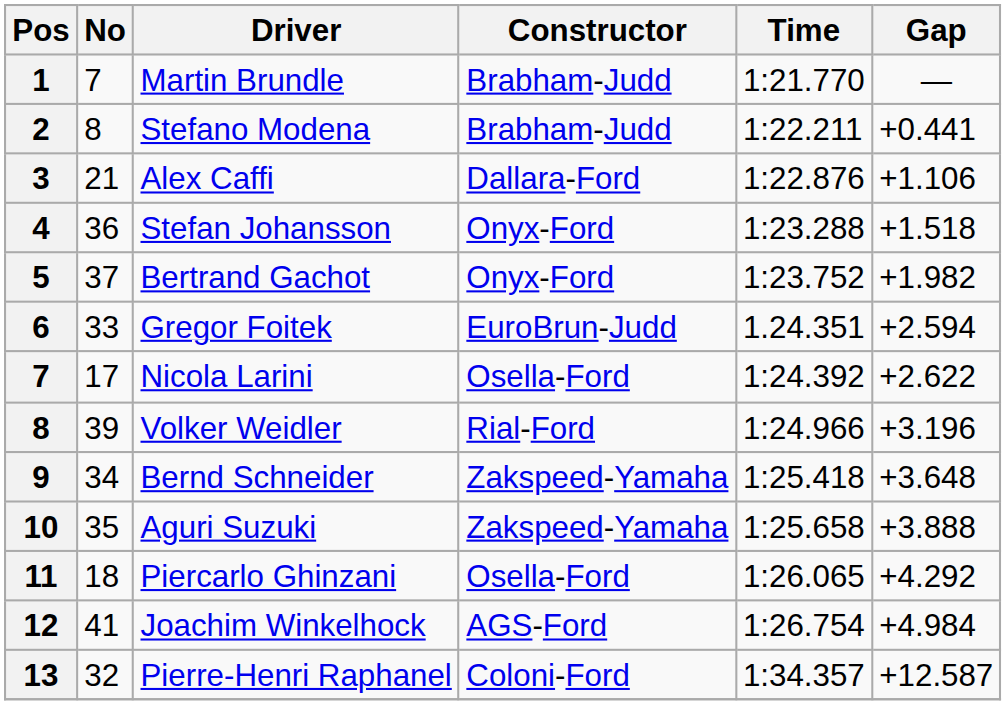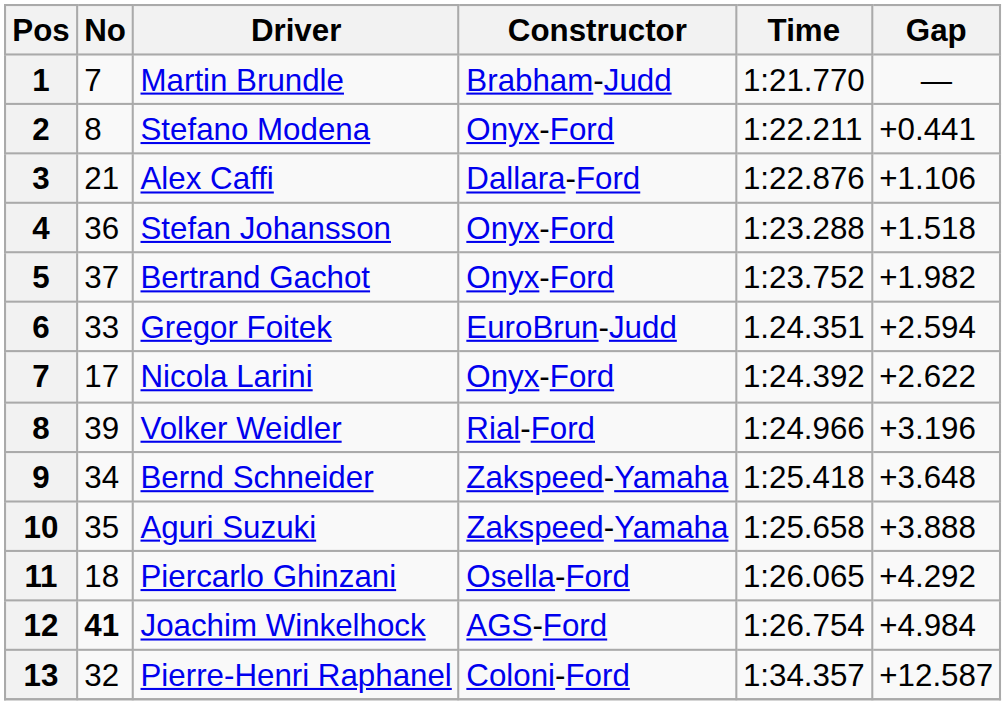 <table class="wikitable sortable" style="font-size: 95%;">
 <tr>
 <th>Pos</th>
 <th>No</th>
 <th>Driver</th>
 <th>Constructor</th>
 <th>Time</th>
 <th>Gap</th>
 </tr>
 <tr>
 <th>1</th>
 <td>7</td>
 <td> <a href='#'>Martin Brundle</a></td>
 <td><a href='#'>Brabham</a>-<a href='#'>Judd</a></td>
 <td>1:21.770</td>
 <td align="center">—</td>
 </tr>
 <tr>
 <th>2</th>
 <td>8</td>
 <td> <a href='#'>Stefano Modena</a></td>
-<td><a href='#'>Brabham</a>-<a href='#'>Judd</a></td>
+<td><a href='#'>Onyx</a>-<a href='#'>Ford</a></td>
 <td>1:22.211</td>
 <td>+0.441</td>
 </tr>
 <tr>
 <th>3</th>
 <td>21</td>
 <td> <a href='#'>Alex Caffi</a></td>
 <td><a href='#'>Dallara</a>-<a href='#'>Ford</a></td>
 <td>1:22.876</td>
 <td>+1.106</td>
 </tr>
 <tr>
 <th>4</th>
 <td>36</td>
 <td> <a href='#'>Stefan Johansson</a></td>
 <td><a href='#'>Onyx</a>-<a href='#'>Ford</a></td>
 <td>1:23.288</td>
 <td>+1.518</td>
 </tr>
 <tr>
 <th>5</th>
 <td>37</td>
 <td> <a href='#'>Bertrand Gachot</a></td>
 <td><a href='#'>Onyx</a>-<a href='#'>Ford</a></td>
 <td>1:23.752</td>
 <td>+1.982</td>
 </tr>
 <tr>
 <th>6</th>
 <td>33</td>
 <td> <a href='#'>Gregor Foitek</a></td>
 <td><a href='#'>EuroBrun</a>-<a href='#'>Judd</a></td>
 <td>1.24.351</td>
 <td>+2.594</td>
 </tr>
 <tr>
 <th>7</th>
 <td>17</td>
 <td> <a href='#'>Nicola Larini</a></td>
-<td><a href='#'>Osella</a>-<a href='#'>Ford</a></td>
+<td><a href='#'>Onyx</a>-<a href='#'>Ford</a></td>
 <td>1:24.392</td>
 <td>+2.622</td>
 </tr>
 <tr>
 <th>8</th>
 <td>39</td>
 <td> <a href='#'>Volker Weidler</a></td>
 <td><a href='#'>Rial</a>-<a href='#'>Ford</a></td>
 <td>1:24.966</td>
 <td>+3.196</td>
 </tr>
 <tr>
 <th>9</th>
 <td>34</td>
 <td> <a href='#'>Bernd Schneider</a></td>
 <td><a href='#'>Zakspeed</a>-<a href='#'>Yamaha</a></td>
 <td>1:25.418</td>
 <td>+3.648</td>
 </tr>
 <tr>
 <th>10</th>
 <td>35</td>
 <td> <a href='#'>Aguri Suzuki</a></td>
 <td><a href='#'>Zakspeed</a>-<a href='#'>Yamaha</a></td>
 <td>1:25.658</td>
 <td>+3.888</td>
 </tr>
 <tr>
 <th>11</th>
 <td>18</td>
 <td> <a href='#'>Piercarlo Ghinzani</a></td>
 <td><a href='#'>Osella</a>-<a href='#'>Ford</a></td>
 <td>1:26.065</td>
 <td>+4.292</td>
 </tr>
 <tr>
 <th>12</th>
-<td>41</td>
+<td><strong>41</strong></td>
 <td> <a href='#'>Joachim Winkelhock</a></td>
 <td><a href='#'>AGS</a>-<a href='#'>Ford</a></td>
 <td>1:26.754</td>
 <td>+4.984</td>
 </tr>
 <tr>
 <th>13</th>
 <td>32</td>
 <td> <a href='#'>Pierre-Henri Raphanel</a></td>
 <td><a href='#'>Coloni</a>-<a href='#'>Ford</a></td>
 <td>1:34.357</td>
 <td>+12.587</td>
 </tr>
 <tr>
 </tr>
 </table>
